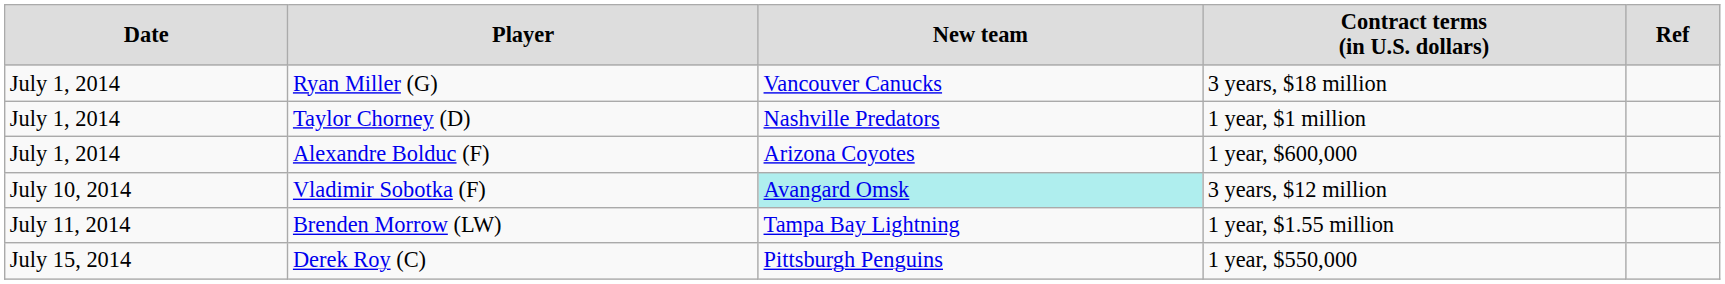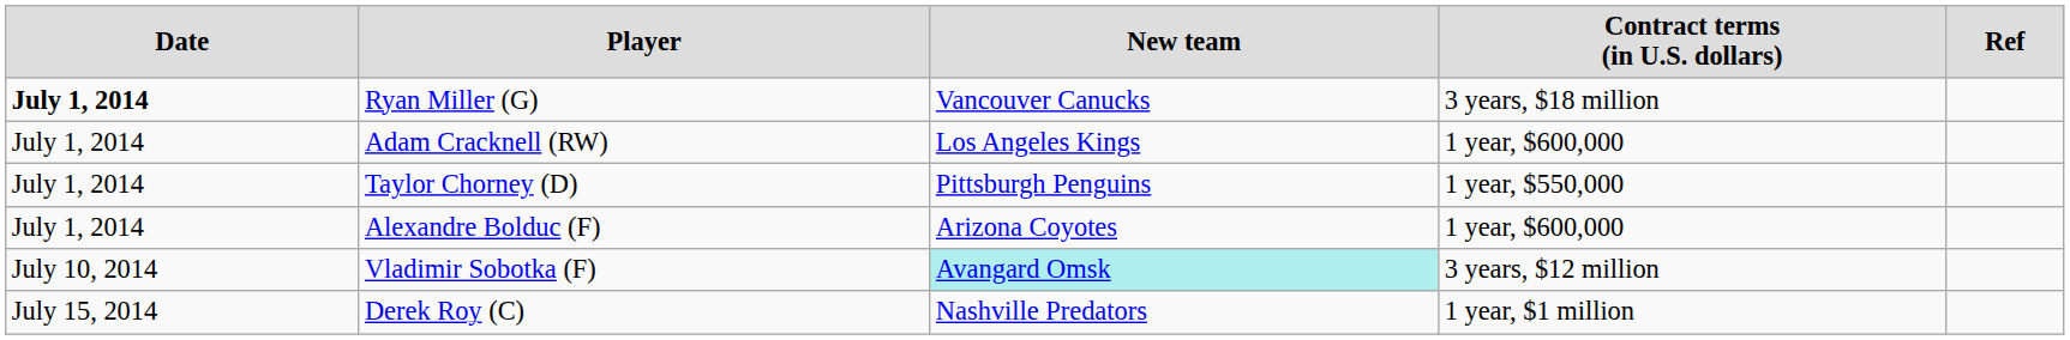 <table class="wikitable" width=97%>
 <tr align="center" bgcolor="#dddddd">
 <td><strong>Date</strong></td>
 <td><strong>Player</strong></td>
 <td><strong>New team</strong></td>
 <td><strong>Contract terms</strong><br><strong>(in U.S. dollars)</strong></td>
 <td><strong>Ref</strong></td>
 </tr>
 <tr>
-<td>July 1, 2014</td>
+<td><strong>July 1, 2014</strong></td>
 <td><a href='#'>Ryan Miller</a> (G)</td>
 <td><a href='#'>Vancouver Canucks</a></td>
 <td>3 years, $18 million</td>
 <td></td>
 </tr>
 <tr>
 <td>July 1, 2014</td>
+<td><a href='#'>Adam Cracknell</a> (RW)</td>
+<td><a href='#'>Los Angeles Kings</a></td>
+<td>1 year, $600,000</td>
+<td></td>
+</tr>
+<tr>
+<td>July 1, 2014</td>
 <td><a href='#'>Taylor Chorney</a> (D)</td>
-<td><a href='#'>Nashville Predators</a></td>
-<td>1 year, $1 million</td>
+<td><a href='#'>Pittsburgh Penguins</a></td>
+<td>1 year, $550,000</td>
 <td></td>
 </tr>
 <tr>
 <td>July 1, 2014</td>
 <td><a href='#'>Alexandre Bolduc</a> (F)</td>
 <td><a href='#'>Arizona Coyotes</a></td>
 <td>1 year, $600,000</td>
 <td></td>
 </tr>
 <tr>
 <td>July 10, 2014</td>
 <td><a href='#'>Vladimir Sobotka</a> (F)</td>
 <td style="background: paleturquoise;"><a href='#'>Avangard Omsk</a></td>
 <td>3 years, $12 million</td>
 <td></td>
 </tr>
 <tr>
-<td>July 11, 2014</td>
-<td><a href='#'>Brenden Morrow</a> (LW)</td>
-<td><a href='#'>Tampa Bay Lightning</a></td>
-<td>1 year, $1.55 million</td>
-<td></td>
-</tr>
-<tr>
 <td>July 15, 2014</td>
 <td><a href='#'>Derek Roy</a> (C)</td>
-<td><a href='#'>Pittsburgh Penguins</a></td>
-<td>1 year, $550,000</td>
+<td><a href='#'>Nashville Predators</a></td>
+<td>1 year, $1 million</td>
 <td></td>
 </tr>
 </table>
